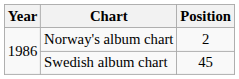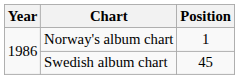 <table class="wikitable">
 <tr>
 <th>Year</th>
 <th>Chart</th>
 <th>Position</th>
 </tr>
 <tr>
 <td rowspan="2">1986</td>
 <td>Norway's album chart</td>
-<td align="center">2</td>
+<td align="center">1</td>
 </tr>
 <tr>
 <td>Swedish album chart</td>
 <td align="center">45</td>
 </tr>
 </table>
